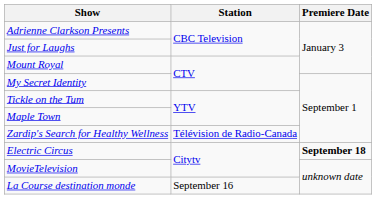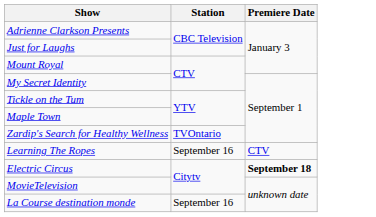 <table class="wikitable">
 <tr>
 <th>Show</th>
 <th>Station</th>
 <th>Premiere Date</th>
 </tr>
 <tr>
 <td><em><a href='#'>Adrienne Clarkson Presents</a></em></td>
 <td rowspan="2"><a href='#'>CBC Television</a></td>
 <td rowspan="3">January 3</td>
 </tr>
 <tr>
 <td><em><a href='#'>Just for Laughs</a></em></td>
 </tr>
 <tr>
 <td><em><a href='#'>Mount Royal</a></em></td>
 <td rowspan="2"><a href='#'>CTV</a></td>
 </tr>
 <tr>
 <td><em><a href='#'>My Secret Identity</a></em></td>
 <td rowspan="4">September 1</td>
 </tr>
 <tr>
 <td><em><a href='#'>Tickle on the Tum</a></em></td>
 <td rowspan="2"><a href='#'>YTV</a></td>
 </tr>
 <tr>
 <td><em><a href='#'>Maple Town</a></em></td>
 </tr>
 <tr>
 <td><em><a href='#'>Zardip's Search for Healthy Wellness</a></em></td>
-<td><a href='#'>Télévision de Radio-Canada</a></td>
+<td><a href='#'>TVOntario</a></td>
+</tr>
+<tr>
+<td><em><a href='#'>Learning The Ropes</a></em></td>
+<td>September 16</td>
+<td><a href='#'>CTV</a></td>
 </tr>
 <tr>
 <td><em><a href='#'>Electric Circus</a></em></td>
 <td rowspan=2><a href='#'>Citytv</a></td>
 <td><strong>September 18</strong></td>
 </tr>
 <tr>
 <td><em><a href='#'>MovieTelevision</a></em></td>
 <td rowspan=2><em>unknown date</em></td>
 </tr>
 <tr>
 <td><em><a href='#'>La Course destination monde</a></em></td>
 <td>September 16</td>
 </tr>
 </table>
